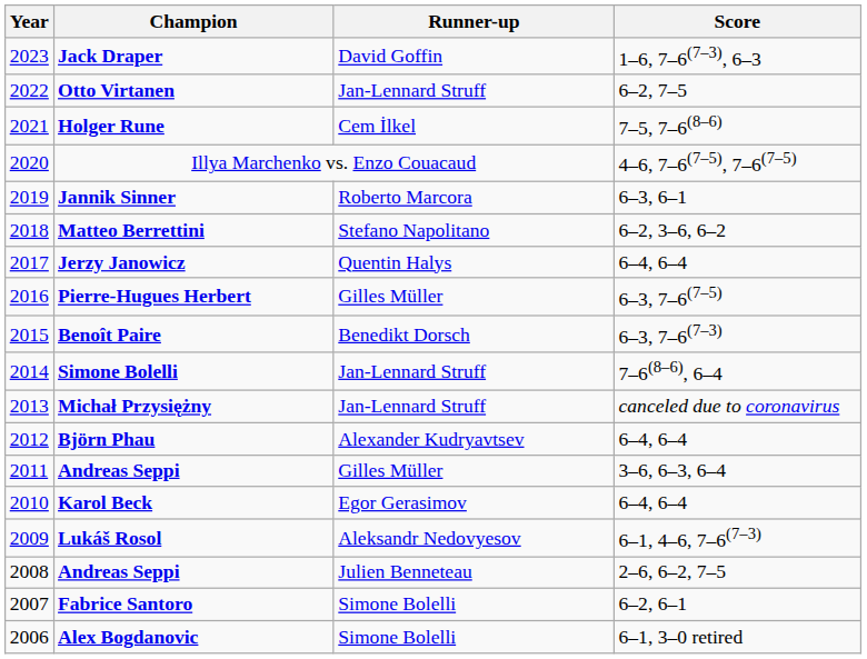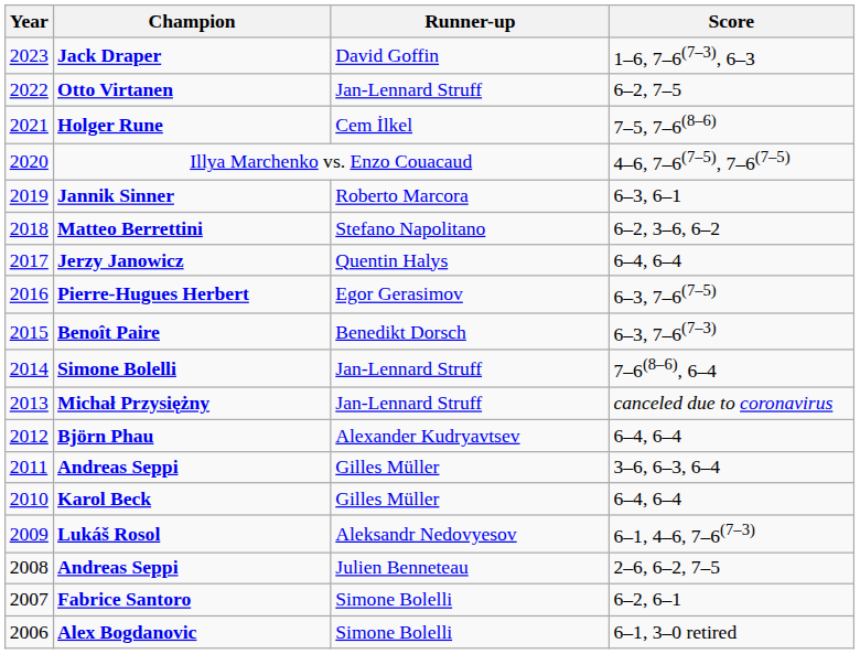 <table class="wikitable" style="font-size:90%">
 <tr>
 <th>Year</th>
 <th width="200">Champion</th>
 <th width="200">Runner-up</th>
 <th width="175">Score</th>
 </tr>
 <tr>
 <td><a href='#'>2023</a></td>
 <td> <strong><a href='#'>Jack Draper</a></strong></td>
 <td> <a href='#'>David Goffin</a></td>
 <td>1–6, 7–6<sup>(7–3)</sup>, 6–3</td>
 </tr>
 <tr>
 <td><a href='#'>2022</a></td>
 <td> <strong><a href='#'>Otto Virtanen</a></strong></td>
 <td> <a href='#'>Jan-Lennard Struff</a></td>
 <td>6–2, 7–5</td>
 </tr>
 <tr>
 <td><a href='#'>2021</a></td>
 <td> <strong><a href='#'>Holger Rune</a></strong></td>
 <td> <a href='#'>Cem İlkel</a></td>
 <td>7–5, 7–6<sup>(8–6)</sup></td>
 </tr>
 <tr>
 <td><a href='#'>2020</a></td>
 <td colspan=2 align=center> <a href='#'>Illya Marchenko</a> vs.  <a href='#'>Enzo Couacaud</a></td>
 <td>4–6, 7–6<sup>(7–5)</sup>, 7–6<sup>(7–5)</sup></td>
 </tr>
 <tr>
 <td><a href='#'>2019</a></td>
 <td> <strong><a href='#'>Jannik Sinner</a></strong></td>
 <td> <a href='#'>Roberto Marcora</a></td>
 <td>6–3, 6–1</td>
 </tr>
 <tr>
 <td><a href='#'>2018</a></td>
 <td> <strong><a href='#'>Matteo Berrettini</a></strong></td>
 <td> <a href='#'>Stefano Napolitano</a></td>
 <td>6–2, 3–6, 6–2</td>
 </tr>
 <tr>
 <td><a href='#'>2017</a></td>
 <td> <strong><a href='#'>Jerzy Janowicz</a></strong></td>
 <td> <a href='#'>Quentin Halys</a></td>
 <td>6–4, 6–4</td>
 </tr>
 <tr>
 <td><a href='#'>2016</a></td>
 <td> <strong><a href='#'>Pierre-Hugues Herbert</a></strong></td>
-<td> <a href='#'>Gilles Müller</a></td>
+<td> <a href='#'>Egor Gerasimov</a></td>
 <td>6–3, 7–6<sup>(7–5)</sup></td>
 </tr>
 <tr>
 <td><a href='#'>2015</a></td>
 <td> <strong><a href='#'>Benoît Paire</a></strong></td>
 <td> <a href='#'>Benedikt Dorsch</a></td>
 <td>6–3, 7–6<sup>(7–3)</sup></td>
 </tr>
 <tr>
 <td><a href='#'>2014</a></td>
 <td> <strong><a href='#'>Simone Bolelli</a></strong></td>
 <td> <a href='#'>Jan-Lennard Struff</a></td>
 <td>7–6<sup>(8–6)</sup>, 6–4</td>
 </tr>
 <tr>
 <td><a href='#'>2013</a></td>
 <td> <strong><a href='#'>Michał Przysiężny</a></strong></td>
 <td> <a href='#'>Jan-Lennard Struff</a></td>
 <td><em>canceled due to <a href='#'>coronavirus</a></em></td>
 </tr>
 <tr>
 <td><a href='#'>2012</a></td>
 <td> <strong><a href='#'>Björn Phau</a></strong></td>
 <td> <a href='#'>Alexander Kudryavtsev</a></td>
 <td>6–4, 6–4</td>
 </tr>
 <tr>
 <td><a href='#'>2011</a></td>
 <td> <strong><a href='#'>Andreas Seppi</a></strong></td>
 <td> <a href='#'>Gilles Müller</a></td>
 <td>3–6, 6–3, 6–4</td>
 </tr>
 <tr>
 <td><a href='#'>2010</a></td>
 <td> <strong><a href='#'>Karol Beck</a></strong></td>
-<td> <a href='#'>Egor Gerasimov</a></td>
+<td> <a href='#'>Gilles Müller</a></td>
 <td>6–4, 6–4</td>
 </tr>
 <tr>
 <td><a href='#'>2009</a></td>
 <td> <strong><a href='#'>Lukáš Rosol</a></strong></td>
 <td> <a href='#'>Aleksandr Nedovyesov</a></td>
 <td>6–1, 4–6, 7–6<sup>(7–3)</sup></td>
 </tr>
 <tr>
 <td>2008</td>
 <td> <strong><a href='#'>Andreas Seppi</a></strong></td>
 <td> <a href='#'>Julien Benneteau</a></td>
 <td>2–6, 6–2, 7–5</td>
 </tr>
 <tr>
 <td>2007</td>
 <td> <strong><a href='#'>Fabrice Santoro</a></strong></td>
 <td> <a href='#'>Simone Bolelli</a></td>
 <td>6–2, 6–1</td>
 </tr>
 <tr>
 <td>2006</td>
 <td> <strong><a href='#'>Alex Bogdanovic</a></strong></td>
 <td> <a href='#'>Simone Bolelli</a></td>
 <td>6–1, 3–0 retired</td>
 </tr>
 </table>
